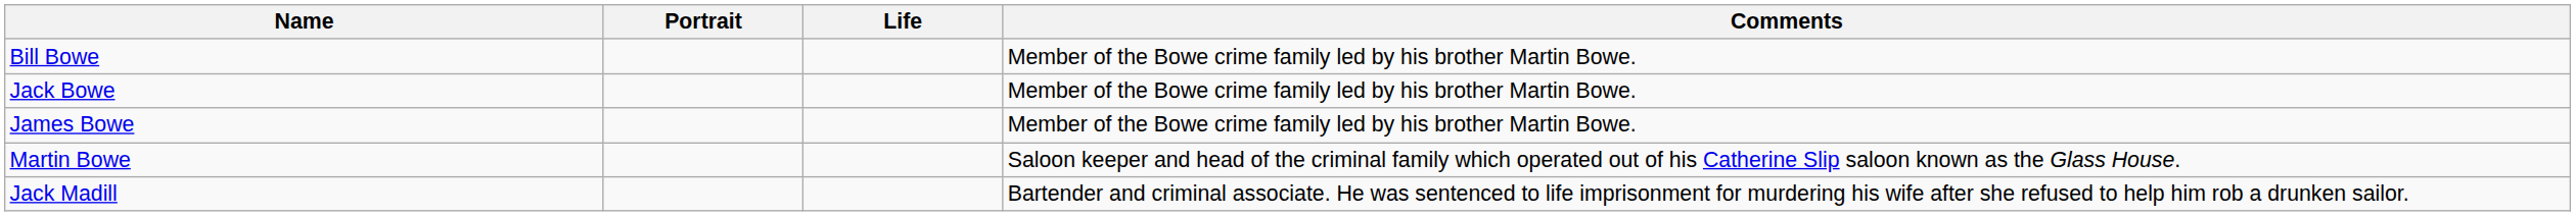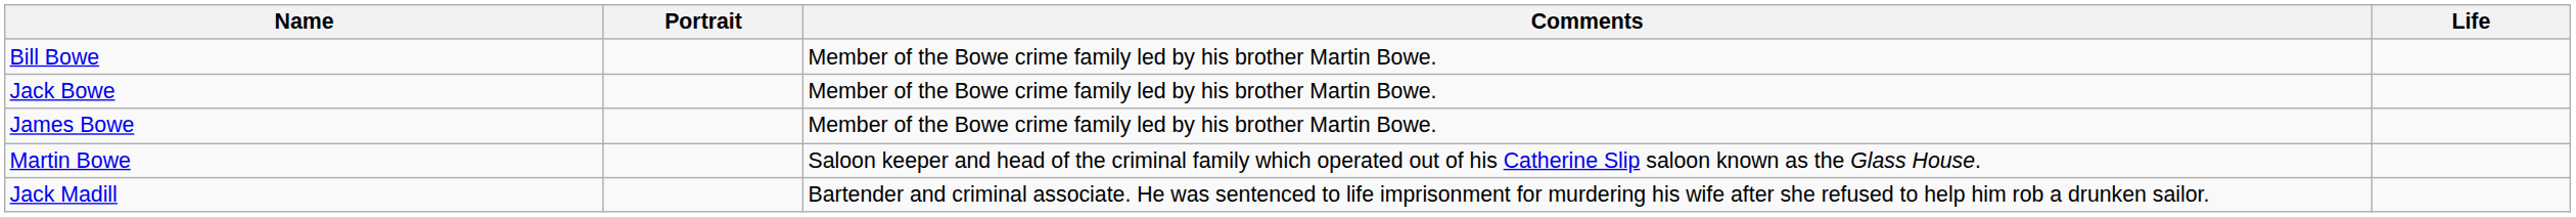 <table class=wikitable>
 <tr>
 <th width="21%">Name</th>
 <th width="7%">Portrait</th>
+<th width="55%">Comments</th>
 <th width="7%">Life</th>
-<th width="55%">Comments</th>
 </tr>
 <tr>
 <td><a href='#'>Bill Bowe</a></td>
 <td></td>
+<td>Member of the Bowe crime family led by his brother Martin Bowe.</td>
 <td></td>
-<td>Member of the Bowe crime family led by his brother Martin Bowe.</td>
 </tr>
 <tr>
 <td><a href='#'>Jack Bowe</a></td>
 <td></td>
+<td>Member of the Bowe crime family led by his brother Martin Bowe.</td>
 <td></td>
-<td>Member of the Bowe crime family led by his brother Martin Bowe.</td>
 </tr>
 <tr>
 <td><a href='#'>James Bowe</a></td>
 <td></td>
+<td>Member of the Bowe crime family led by his brother Martin Bowe.</td>
 <td></td>
-<td>Member of the Bowe crime family led by his brother Martin Bowe.</td>
 </tr>
 <tr>
 <td><a href='#'>Martin Bowe</a></td>
 <td></td>
+<td>Saloon keeper and head of the criminal family which operated out of his <a href='#'>Catherine Slip</a> saloon known as the <em>Glass House</em>.</td>
 <td></td>
-<td>Saloon keeper and head of the criminal family which operated out of his <a href='#'>Catherine Slip</a> saloon known as the <em>Glass House</em>.</td>
 </tr>
 <tr>
 <td><a href='#'>Jack Madill</a></td>
 <td></td>
+<td>Bartender and criminal associate. He was sentenced to life imprisonment for murdering his wife after she refused to help him rob a drunken sailor.</td>
 <td></td>
-<td>Bartender and criminal associate. He was sentenced to life imprisonment for murdering his wife after she refused to help him rob a drunken sailor.</td>
 </tr>
 </table>
